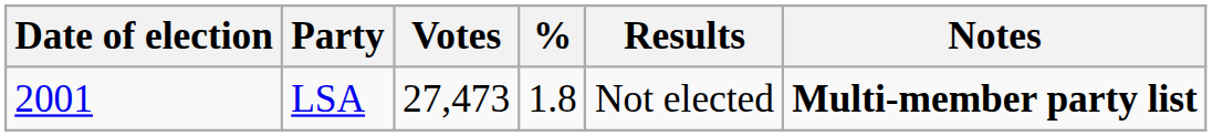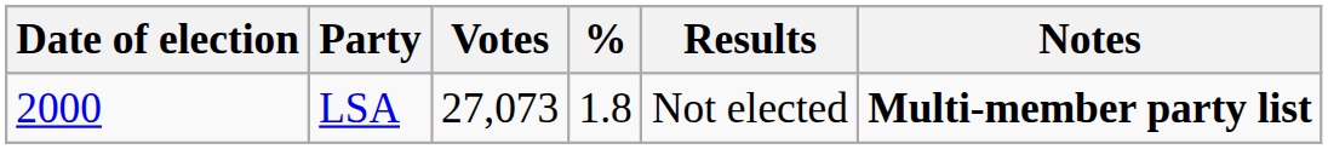 <table class = "wikitable">
 <tr>
 <th>Date of election</th>
 <th>Party</th>
 <th>Votes</th>
 <th>%</th>
 <th>Results</th>
 <th>Notes</th>
 </tr>
 <tr>
-<td><a href='#'>2001</a></td>
+<td><a href='#'>2000</a></td>
 <td><a href='#'>LSA</a></td>
-<td>27,473</td>
+<td>27,073</td>
 <td>1.8</td>
 <td>Not elected</td>
 <td><strong>Multi-member party list</strong></td>
 </tr>
 </table>
